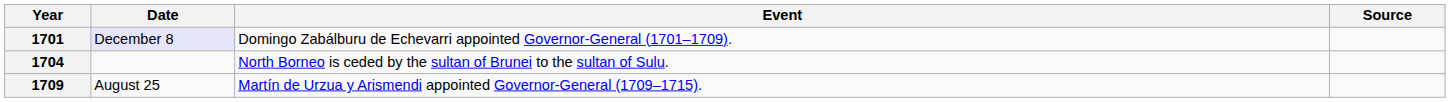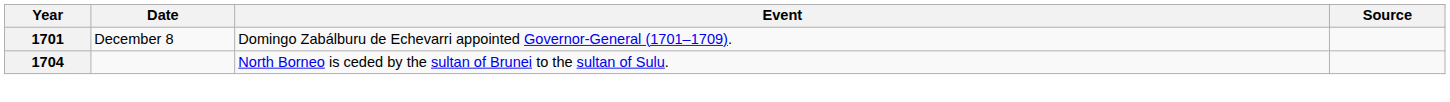 <table class="wikitable toptextcells" style="width:100%;">
 <tr>
 <th scope="col" style="width:6%;">Year</th>
 <th scope="col" style="width:10%;">Date</th>
 <th scope="col">Event</th>
 <th scope="col" style="width:8%;">Source</th>
 </tr>
 <tr>
 <th scope="row">1701</th>
-<td style="background: lavender;">December 8</td>
+<td>December 8</td>
 <td>Domingo Zabálburu de Echevarri appointed <a href='#'>Governor-General (1701–1709)</a>.</td>
 <td></td>
 </tr>
 <tr>
 <th scope="row">1704</th>
 <td></td>
 <td><a href='#'>North Borneo</a> is ceded by the <a href='#'>sultan of Brunei</a> to the <a href='#'>sultan of Sulu</a>.</td>
 <td></td>
 </tr>
-<tr>
-<th scope="row">1709</th>
-<td>August 25</td>
-<td><a href='#'>Martín de Urzua y Arismendi</a> appointed <a href='#'>Governor-General (1709–1715)</a>.</td>
-<td></td>
-</tr>
 </table>
